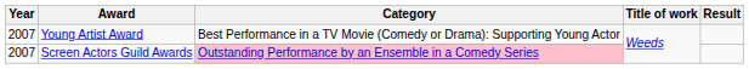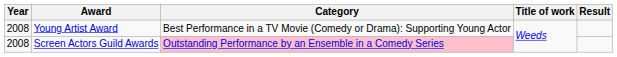 <table class="wikitable sortable">
 <tr>
 <th scope="col">Year</th>
 <th scope="col">Award</th>
 <th scope="col">Category</th>
 <th scope="col">Title of work</th>
 <th scope="col">Result</th>
 </tr>
 <tr>
-<td>2007</td>
+<td>2008</td>
 <td><a href='#'>Young Artist Award</a></td>
 <td>Best Performance in a TV Movie (Comedy or Drama): Supporting Young Actor</td>
 <td rowspan="2"><em><a href='#'>Weeds</a></em></td>
 <td></td>
 </tr>
 <tr>
-<td>2007</td>
+<td>2008</td>
 <td><a href='#'>Screen Actors Guild Awards</a></td>
 <td style="background: pink;"><a href='#'>Outstanding Performance by an Ensemble in a Comedy Series</a></td>
 <td></td>
 </tr>
 </table>
